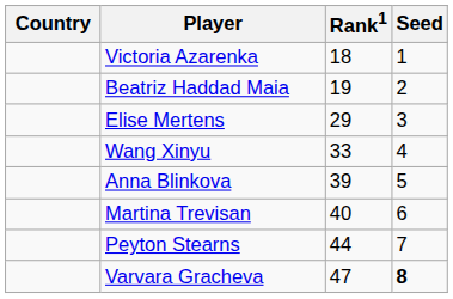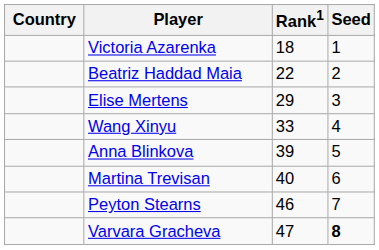 <table class="sortable wikitable">
 <tr>
 <th width="70">Country</th>
 <th width="175">Player</th>
 <th>Rank<sup>1</sup></th>
 <th>Seed</th>
 </tr>
 <tr>
 <td></td>
 <td><a href='#'>Victoria Azarenka</a></td>
 <td>18</td>
 <td>1</td>
 </tr>
 <tr>
 <td></td>
 <td><a href='#'>Beatriz Haddad Maia</a></td>
-<td>19</td>
+<td>22</td>
 <td>2</td>
 </tr>
 <tr>
 <td></td>
 <td><a href='#'>Elise Mertens</a></td>
 <td>29</td>
 <td>3</td>
 </tr>
 <tr>
 <td></td>
 <td><a href='#'>Wang Xinyu</a></td>
 <td>33</td>
 <td>4</td>
 </tr>
 <tr>
 <td></td>
 <td><a href='#'>Anna Blinkova</a></td>
 <td>39</td>
 <td>5</td>
 </tr>
 <tr>
 <td></td>
 <td><a href='#'>Martina Trevisan</a></td>
 <td>40</td>
 <td>6</td>
 </tr>
 <tr>
 <td></td>
 <td><a href='#'>Peyton Stearns</a></td>
-<td>44</td>
+<td>46</td>
 <td>7</td>
 </tr>
 <tr>
 <td></td>
 <td><a href='#'>Varvara Gracheva</a></td>
 <td>47</td>
 <td><strong>8</strong></td>
 </tr>
 </table>
